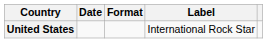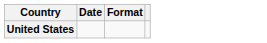 <table class="wikitable plainrowheaders">
 <tr>
 <th>Country</th>
 <th>Date</th>
 <th>Format</th>
-<th>Label</th>
 <th></th>
 </tr>
 <tr>
 <th scope="row">United States</th>
 <td></td>
 <td></td>
-<td>International Rock Star</td>
 <td></td>
 </tr>
 </table>
